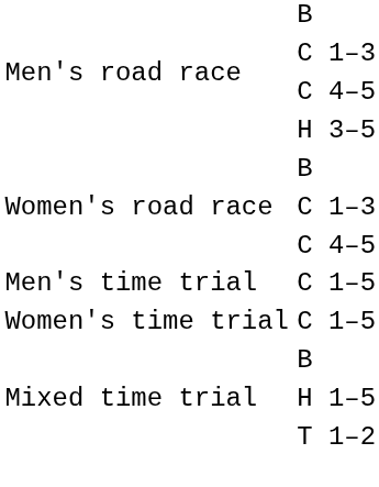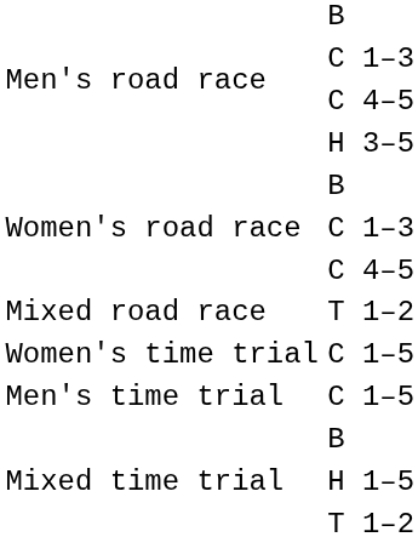 <table>
 <tr>
 <td rowspan=4>Men's road race</td>
 <td>B<br></td>
 <td><br></td>
 <td><br></td>
 <td><br></td>
 </tr>
 <tr>
 <td>C 1–3<br></td>
 <td></td>
 <td></td>
 <td></td>
 </tr>
 <tr>
 <td>C 4–5<br></td>
 <td></td>
 <td></td>
 <td></td>
 </tr>
 <tr>
 <td>H 3–5<br></td>
 <td></td>
 <td></td>
 <td></td>
 </tr>
 <tr>
 <td rowspan=3>Women's road race</td>
 <td>B<br> </td>
 <td><br></td>
 <td><br></td>
 <td><br></td>
 </tr>
 <tr>
 <td>C 1–3<br> </td>
 <td></td>
 <td></td>
 <td></td>
 </tr>
 <tr>
 <td>C 4–5<br></td>
 <td></td>
 <td></td>
 <td></td>
 </tr>
 <tr>
-<td>Men's time trial</td>
+<td>Mixed road race</td>
+<td>T 1–2<br></td>
+<td></td>
+<td></td>
+<td></td>
+</tr>
+<tr>
+<td>Women's time trial</td>
 <td>C 1–5<br></td>
 <td></td>
 <td></td>
 <td></td>
 </tr>
 <tr>
-<td>Women's time trial</td>
+<td>Men's time trial</td>
 <td>C 1–5<br></td>
 <td></td>
 <td></td>
 <td></td>
 </tr>
 <tr>
 <td rowspan=3>Mixed time trial</td>
 <td>B<br></td>
 <td><br></td>
 <td><br></td>
 <td><br></td>
 </tr>
 <tr>
 <td>H 1–5<br></td>
 <td></td>
 <td></td>
 <td></td>
 </tr>
 <tr>
 <td>T 1–2<br></td>
 <td></td>
 <td></td>
 <td></td>
 </tr>
 </table>
